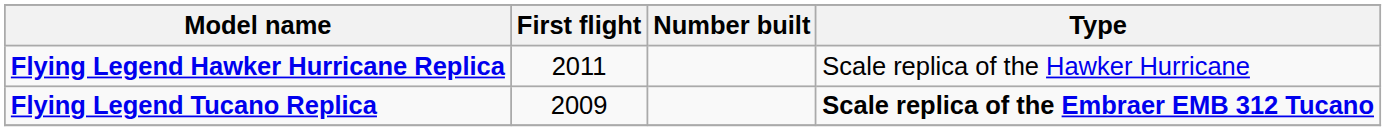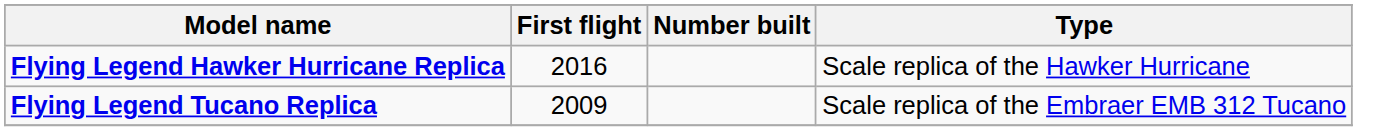 <table class="wikitable" align=center style="font-size:90%;">
 <tr>
 </tr>
 <tr style="background:#efefef;">
 <th>Model name</th>
 <th>First flight</th>
 <th>Number built</th>
 <th>Type</th>
 </tr>
 <tr>
 <td align=left><strong><a href='#'>Flying Legend Hawker Hurricane Replica</a></strong></td>
-<td align=center>2011</td>
+<td align=center>2016</td>
 <td align=center></td>
 <td align=left>Scale replica of the <a href='#'>Hawker Hurricane</a></td>
 </tr>
 <tr>
 <td align=left><strong><a href='#'>Flying Legend Tucano Replica</a></strong></td>
 <td align=center>2009</td>
 <td align=center></td>
-<td align=left><strong>Scale replica of the <a href='#'>Embraer EMB 312 Tucano</a></strong></td>
+<td align=left>Scale replica of the <a href='#'>Embraer EMB 312 Tucano</a></td>
 </tr>
 <tr>
 </tr>
 </table>
